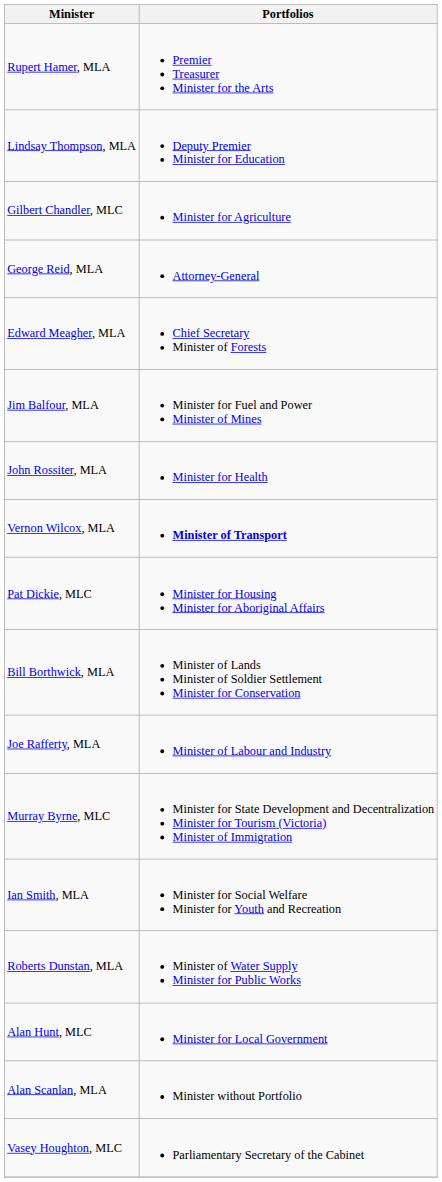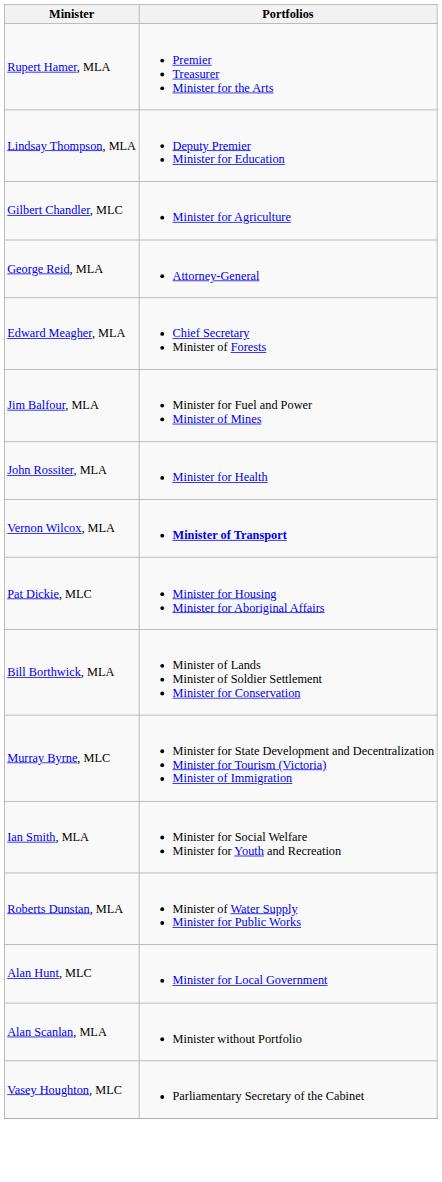 <table class="wikitable">
 <tr>
 <th>Minister</th>
 <th>Portfolios</th>
 </tr>
 <tr>
 <td><a href='#'>Rupert Hamer</a>, MLA</td>
 <td><br><ul><li><a href='#'>Premier</a></li><li><a href='#'>Treasurer</a></li><li><a href='#'>Minister for the Arts</a></li></ul></td>
 </tr>
 <tr>
 <td><a href='#'>Lindsay Thompson</a>, MLA</td>
 <td><br><ul><li><a href='#'>Deputy Premier</a></li><li><a href='#'>Minister for Education</a></li></ul></td>
 </tr>
 <tr>
 <td><a href='#'>Gilbert Chandler</a>, MLC</td>
 <td><br><ul><li><a href='#'>Minister for Agriculture</a></li></ul></td>
 </tr>
 <tr>
 <td><a href='#'>George Reid</a>, MLA</td>
 <td><br><ul><li><a href='#'>Attorney-General</a></li></ul></td>
 </tr>
 <tr>
 <td><a href='#'>Edward Meagher</a>, MLA</td>
 <td><br><ul><li><a href='#'>Chief Secretary</a></li><li>Minister of <a href='#'>Forests</a></li></ul></td>
 </tr>
 <tr>
 <td><a href='#'>Jim Balfour</a>, MLA</td>
 <td><br><ul><li>Minister for Fuel and Power</li><li><a href='#'>Minister of Mines</a></li></ul></td>
 </tr>
 <tr>
 <td><a href='#'>John Rossiter</a>, MLA</td>
 <td><br><ul><li><a href='#'>Minister for Health</a></li></ul></td>
 </tr>
 <tr>
 <td><a href='#'>Vernon Wilcox</a>, MLA</td>
 <td><strong><br><ul><li><a href='#'>Minister of Transport</a></li></ul></strong></td>
 </tr>
 <tr>
 <td><a href='#'>Pat Dickie</a>, MLC</td>
 <td><br><ul><li><a href='#'>Minister for Housing</a></li><li><a href='#'>Minister for Aboriginal Affairs</a></li></ul></td>
 </tr>
 <tr>
 <td><a href='#'>Bill Borthwick</a>, MLA</td>
 <td><br><ul><li>Minister of Lands</li><li>Minister of Soldier Settlement</li><li><a href='#'>Minister for Conservation</a></li></ul></td>
 </tr>
 <tr>
-<td><a href='#'>Joe Rafferty</a>, MLA</td>
-<td><br><ul><li><a href='#'>Minister of Labour and Industry</a></li></ul></td>
-</tr>
-<tr>
 <td><a href='#'>Murray Byrne</a>, MLC</td>
 <td><br><ul><li>Minister for State Development and Decentralization</li><li><a href='#'>Minister for Tourism (Victoria)</a></li><li><a href='#'>Minister of Immigration</a></li></ul></td>
 </tr>
 <tr>
 <td><a href='#'>Ian Smith</a>, MLA</td>
 <td><br><ul><li>Minister for Social Welfare</li><li>Minister for <a href='#'>Youth</a> and Recreation</li></ul></td>
 </tr>
 <tr>
 <td><a href='#'>Roberts Dunstan</a>, MLA</td>
 <td><br><ul><li>Minister of <a href='#'>Water Supply</a></li><li><a href='#'>Minister for Public Works</a></li></ul></td>
 </tr>
 <tr>
 <td><a href='#'>Alan Hunt</a>, MLC</td>
 <td><br><ul><li><a href='#'>Minister for Local Government</a></li></ul></td>
 </tr>
 <tr>
 <td><a href='#'>Alan Scanlan</a>, MLA</td>
 <td><br><ul><li>Minister without Portfolio</li></ul></td>
 </tr>
 <tr>
 <td><a href='#'>Vasey Houghton</a>, MLC</td>
 <td><br><ul><li>Parliamentary Secretary of the Cabinet</li></ul></td>
 </tr>
 <tr>
 </tr>
 </table>
